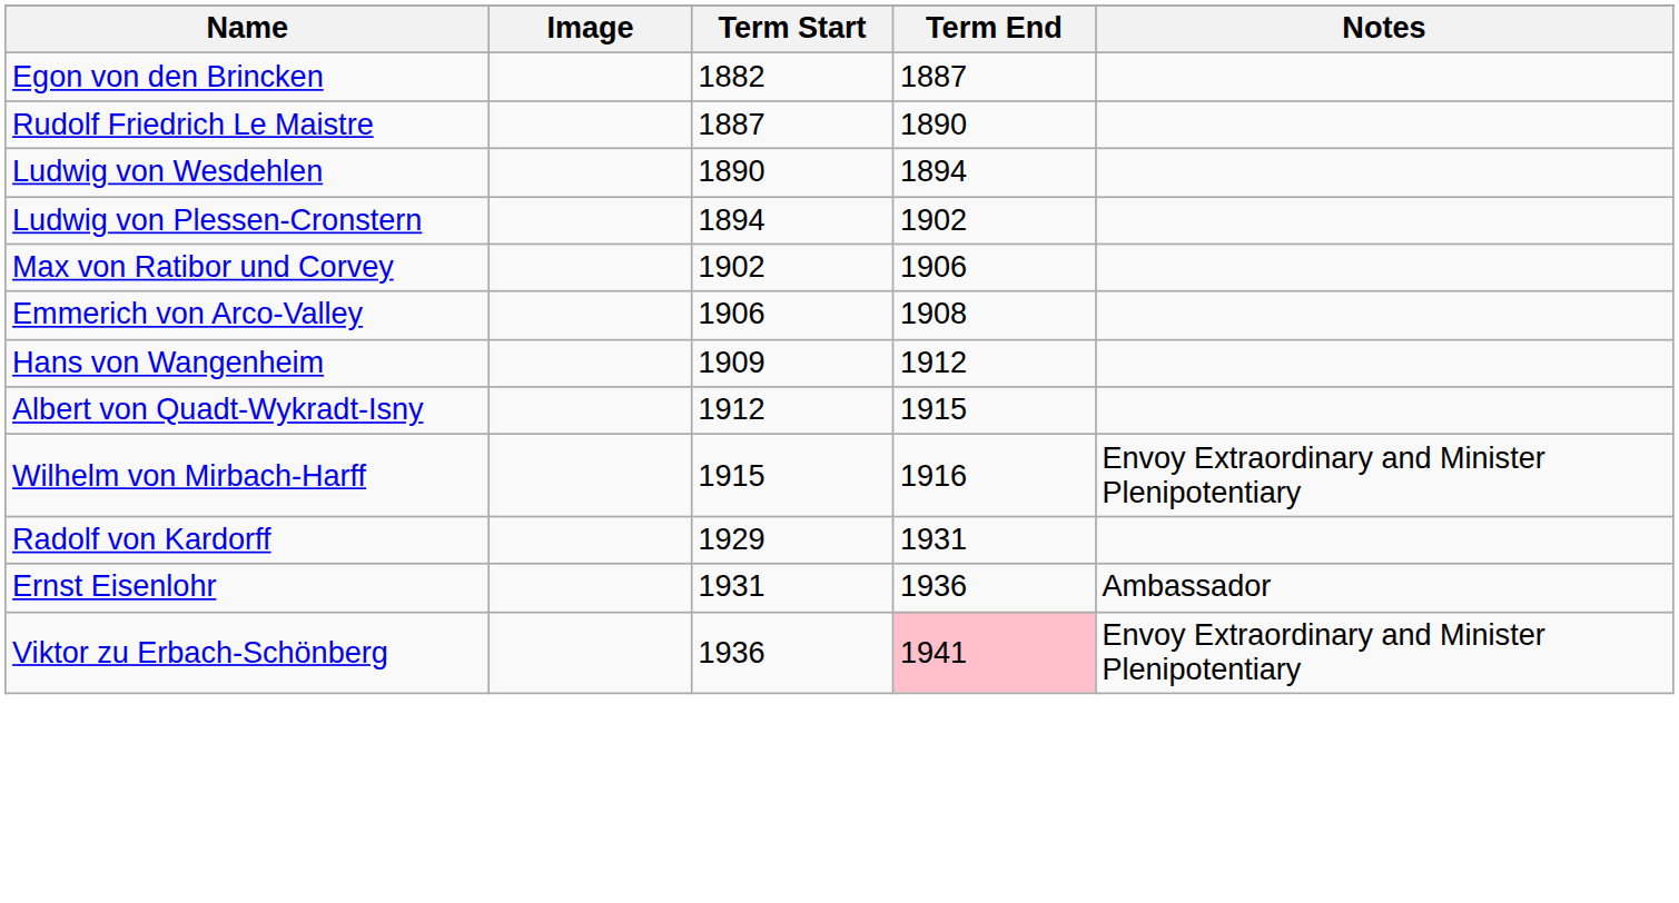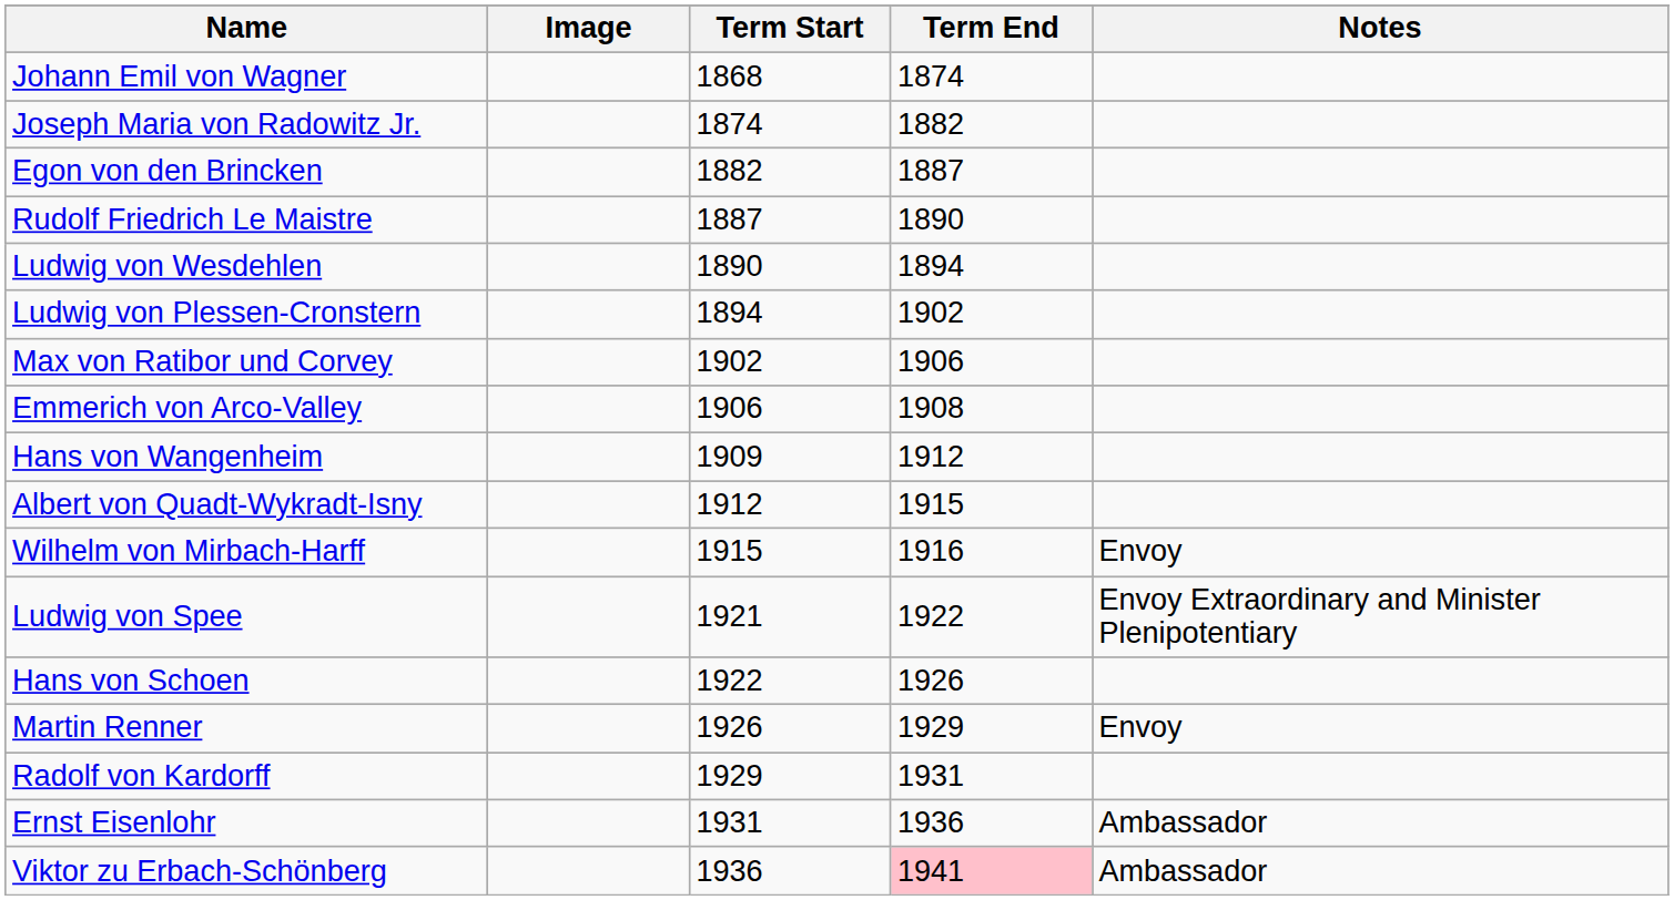 <table class="wikitable">
 <tr>
 </tr>
 <tr class="hintergrundfarbe5">
 <th width="250">Name</th>
 <th width="100">Image</th>
 <th width="100">Term Start</th>
 <th width="100">Term End</th>
 <th width="300">Notes</th>
+</tr>
+<tr>
+<td><a href='#'>Johann Emil von Wagner</a></td>
+<td></td>
+<td>1868</td>
+<td>1874</td>
+<td></td>
+</tr>
+<tr>
+<td><a href='#'>Joseph Maria von Radowitz Jr.</a></td>
+<td></td>
+<td>1874</td>
+<td>1882</td>
+<td></td>
 </tr>
 <tr>
 <td><a href='#'>Egon von den Brincken</a></td>
 <td></td>
 <td>1882</td>
 <td>1887</td>
 <td></td>
 </tr>
 <tr>
 <td><a href='#'>Rudolf Friedrich Le Maistre</a></td>
 <td></td>
 <td>1887</td>
 <td>1890</td>
 <td></td>
 </tr>
 <tr>
 <td><a href='#'>Ludwig von Wesdehlen</a></td>
 <td></td>
 <td>1890</td>
 <td>1894</td>
 <td></td>
 </tr>
 <tr>
 <td><a href='#'>Ludwig von Plessen-Cronstern</a></td>
 <td></td>
 <td>1894</td>
 <td>1902</td>
 <td></td>
 </tr>
 <tr>
 <td><a href='#'>Max von Ratibor und Corvey</a></td>
 <td></td>
 <td>1902</td>
 <td>1906</td>
 <td></td>
 </tr>
 <tr>
 <td><a href='#'>Emmerich von Arco-Valley</a></td>
 <td></td>
 <td>1906</td>
 <td>1908</td>
 <td></td>
 </tr>
 <tr>
 <td><a href='#'>Hans von Wangenheim</a></td>
 <td></td>
 <td>1909</td>
 <td>1912</td>
 <td></td>
 </tr>
 <tr>
 <td><a href='#'>Albert von Quadt-Wykradt-Isny</a></td>
 <td></td>
 <td>1912</td>
 <td>1915</td>
 <td></td>
 </tr>
 <tr>
 <td><a href='#'>Wilhelm von Mirbach-Harff</a></td>
 <td></td>
 <td>1915</td>
 <td>1916</td>
+<td>Envoy</td>
+</tr>
+<tr>
+<td><a href='#'>Ludwig von Spee</a></td>
+<td></td>
+<td>1921</td>
+<td>1922</td>
 <td>Envoy Extraordinary and Minister Plenipotentiary</td>
+</tr>
+<tr>
+<td><a href='#'>Hans von Schoen</a></td>
+<td></td>
+<td>1922</td>
+<td>1926</td>
+<td></td>
+</tr>
+<tr>
+<td><a href='#'>Martin Renner</a></td>
+<td></td>
+<td>1926</td>
+<td>1929</td>
+<td>Envoy</td>
 </tr>
 <tr>
 <td><a href='#'>Radolf von Kardorff</a></td>
 <td></td>
 <td>1929</td>
 <td>1931</td>
 <td></td>
 </tr>
 <tr>
 <td><a href='#'>Ernst Eisenlohr</a></td>
 <td></td>
 <td>1931</td>
 <td>1936</td>
 <td>Ambassador</td>
 </tr>
 <tr>
 <td><a href='#'>Viktor zu Erbach-Schönberg</a></td>
 <td></td>
 <td>1936</td>
 <td style="background: pink;">1941</td>
-<td>Envoy Extraordinary and Minister Plenipotentiary</td>
+<td>Ambassador</td>
 </tr>
 </table>
